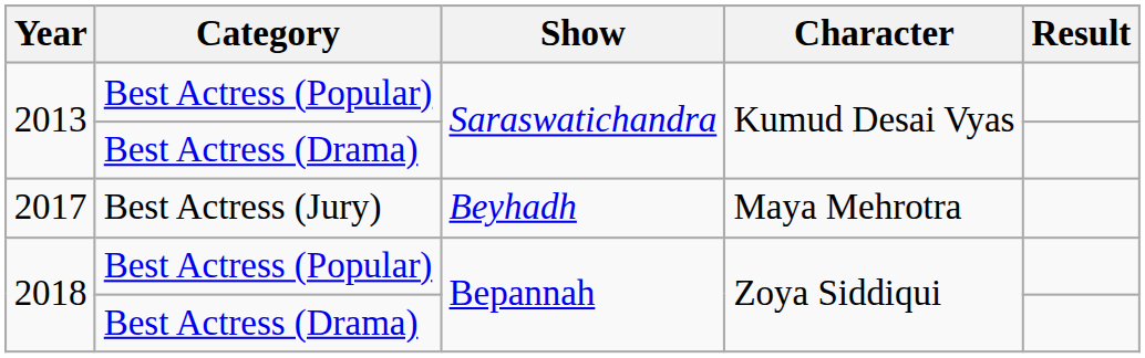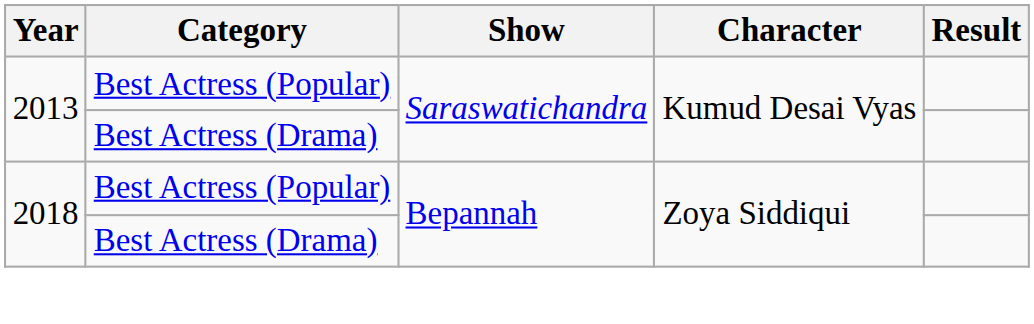 <table class="wikitable sortable">
 <tr>
 <th>Year</th>
 <th>Category</th>
 <th>Show</th>
 <th>Character</th>
 <th>Result</th>
 </tr>
 <tr>
 <td rowspan=2>2013</td>
 <td><a href='#'>Best Actress (Popular)</a></td>
 <td rowspan=2><em><a href='#'>Saraswatichandra</a></em></td>
 <td rowspan=2>Kumud Desai Vyas</td>
 <td></td>
 </tr>
 <tr>
 <td><a href='#'>Best Actress (Drama)</a></td>
 <td></td>
 </tr>
 <tr>
-<td>2017</td>
-<td>Best Actress (Jury)</td>
-<td><em><a href='#'>Beyhadh</a></em></td>
-<td>Maya Mehrotra</td>
-<td></td>
-</tr>
-<tr>
 <td rowspan=2>2018</td>
 <td><a href='#'>Best Actress (Popular)</a></td>
 <td rowspan=2><a href='#'>Bepannah</a></td>
 <td rowspan=2>Zoya Siddiqui</td>
 <td></td>
 </tr>
 <tr>
 <td><a href='#'>Best Actress (Drama)</a></td>
 <td></td>
 </tr>
 </table>
